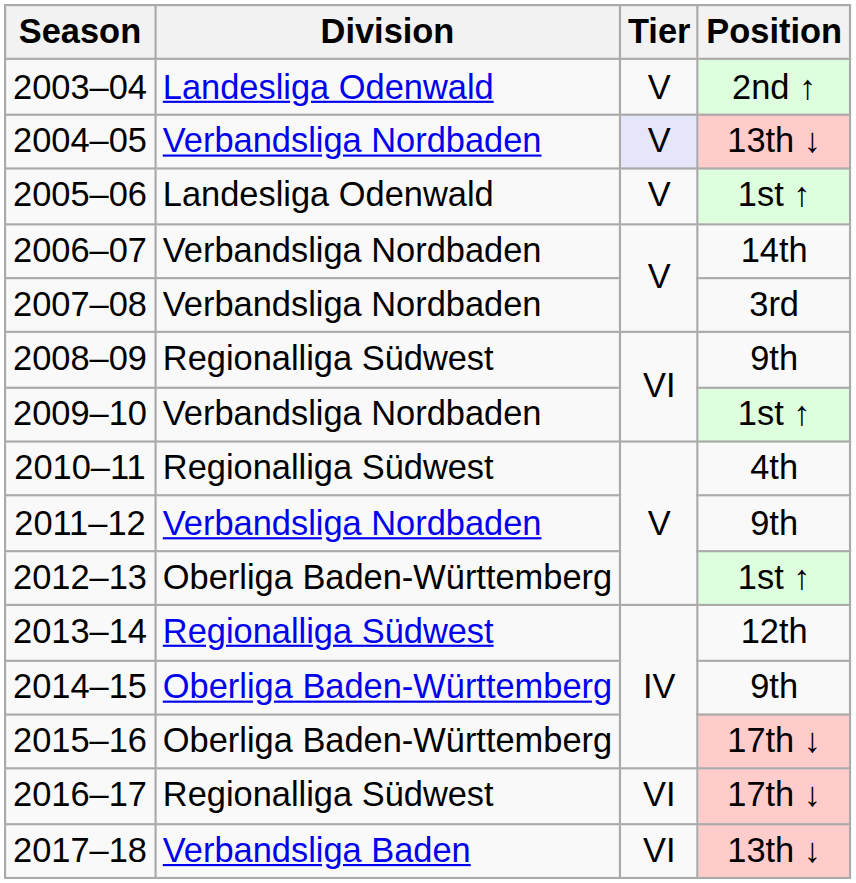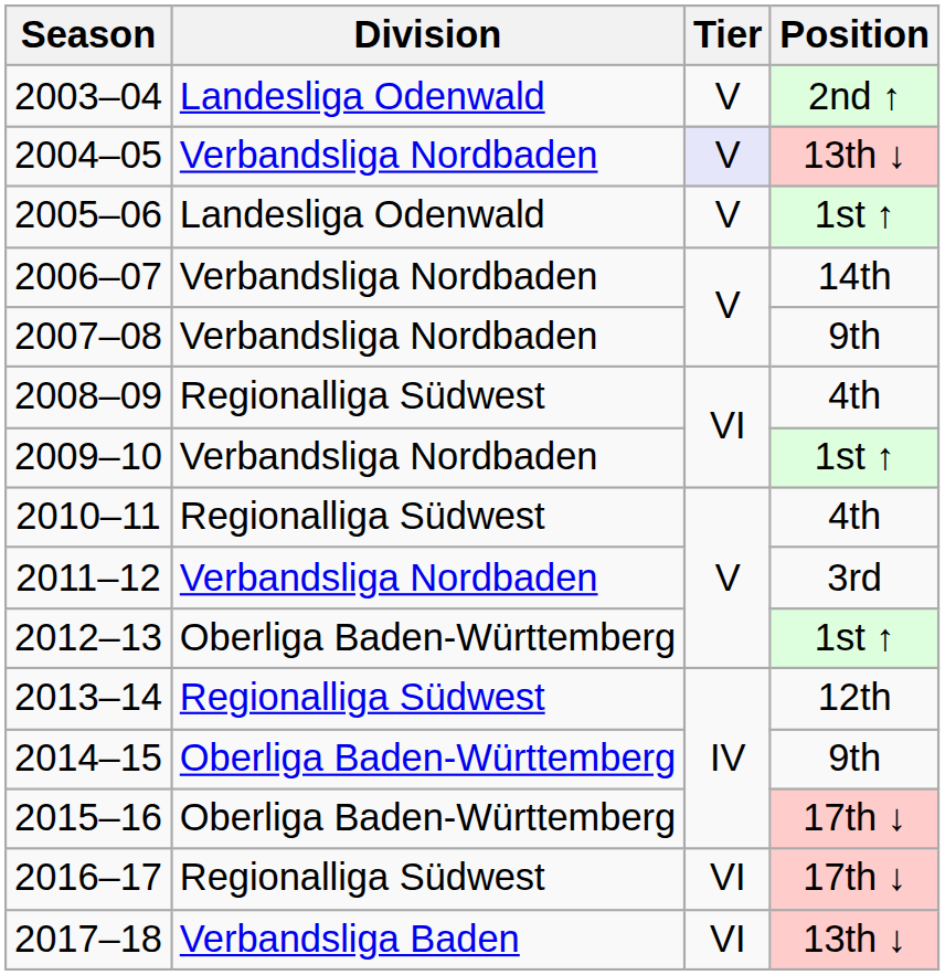 <table class="wikitable">
 <tr>
 <th>Season</th>
 <th>Division</th>
 <th>Tier</th>
 <th>Position</th>
 </tr>
 <tr align="center">
 <td>2003–04</td>
 <td align="left"><a href='#'>Landesliga Odenwald</a></td>
 <td>V</td>
 <td style="background:#ddffdd">2nd ↑</td>
 </tr>
 <tr align="center">
 <td>2004–05</td>
 <td align="left"><a href='#'>Verbandsliga Nordbaden</a></td>
 <td style="background: lavender;">V</td>
 <td style="background:#ffcccc">13th ↓</td>
 </tr>
 <tr align="center">
 <td>2005–06</td>
 <td align="left">Landesliga Odenwald</td>
 <td>V</td>
 <td style="background:#ddffdd">1st ↑</td>
 </tr>
 <tr align="center">
 <td>2006–07</td>
 <td align="left">Verbandsliga Nordbaden</td>
 <td rowspan=2>V</td>
 <td>14th</td>
 </tr>
 <tr align="center">
 <td>2007–08</td>
 <td align="left">Verbandsliga Nordbaden</td>
-<td>3rd</td>
+<td>9th</td>
 </tr>
 <tr align="center">
 <td>2008–09</td>
 <td align="left">Regionalliga Südwest</td>
 <td rowspan=2>VI</td>
-<td>9th</td>
+<td>4th</td>
 </tr>
 <tr align="center">
 <td>2009–10</td>
 <td align="left">Verbandsliga Nordbaden</td>
 <td style="background:#ddffdd">1st ↑</td>
 </tr>
 <tr align="center">
 <td>2010–11</td>
 <td align="left">Regionalliga Südwest</td>
 <td rowspan=3>V</td>
 <td>4th</td>
 </tr>
 <tr align="center">
 <td>2011–12</td>
 <td align="left"><a href='#'>Verbandsliga Nordbaden</a></td>
-<td>9th</td>
+<td>3rd</td>
 </tr>
 <tr align="center">
 <td>2012–13</td>
 <td align="left">Oberliga Baden-Württemberg</td>
 <td style="background:#ddffdd">1st ↑</td>
 </tr>
 <tr align="center">
 <td>2013–14</td>
 <td align="left"><a href='#'>Regionalliga Südwest</a></td>
 <td rowspan=3>IV</td>
 <td>12th</td>
 </tr>
 <tr align="center">
 <td>2014–15</td>
 <td align="left"><a href='#'>Oberliga Baden-Württemberg</a></td>
 <td>9th</td>
 </tr>
 <tr align="center">
 <td>2015–16</td>
 <td align="left">Oberliga Baden-Württemberg</td>
 <td style="background:#ffcccc">17th ↓</td>
 </tr>
 <tr align="center">
 <td>2016–17</td>
 <td align="left">Regionalliga Südwest</td>
 <td>VI</td>
 <td style="background:#ffcccc">17th ↓</td>
 </tr>
 <tr align="center">
 <td>2017–18</td>
 <td align="left"><a href='#'>Verbandsliga Baden</a></td>
 <td>VI</td>
 <td style="background:#ffcccc">13th ↓</td>
 </tr>
 </table>
